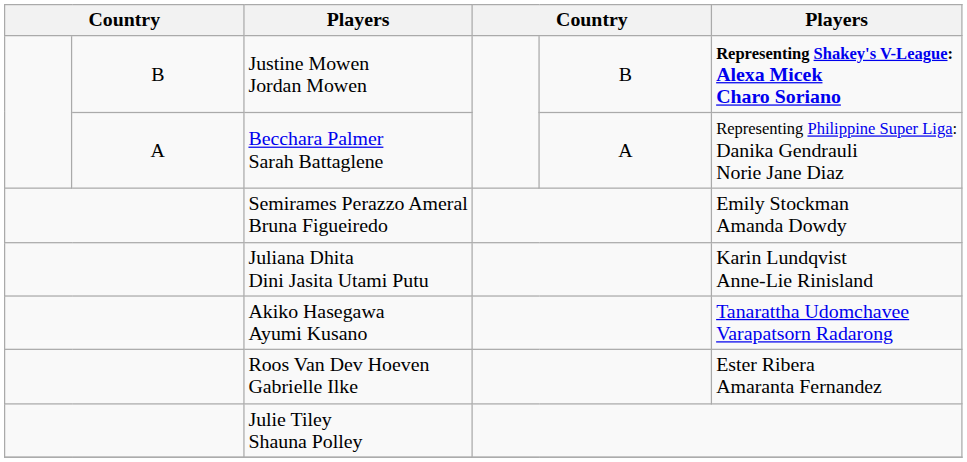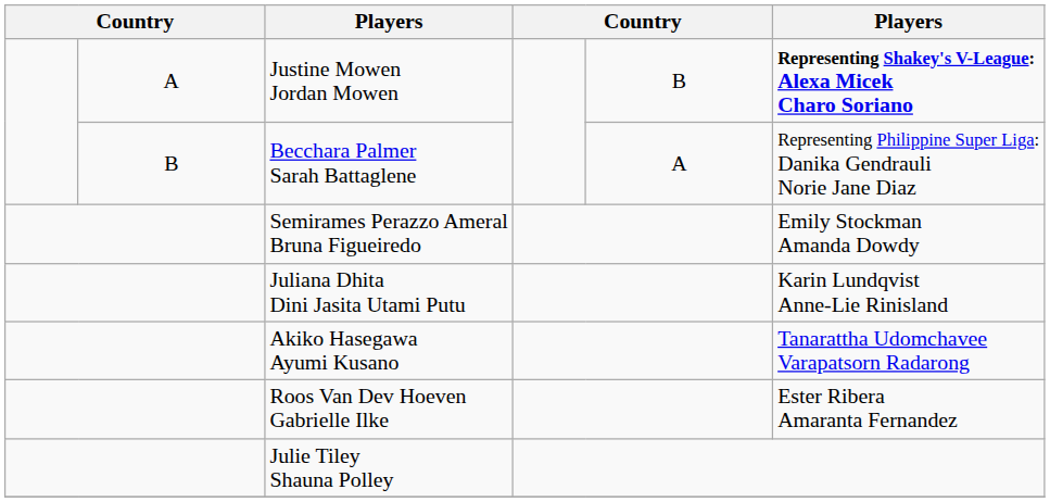 <table class="wikitable">
 <tr>
 <th width=25% colspan=2>Country</th>
 <th>Players</th>
 <th width=25% colspan=2>Country</th>
 <th>Players</th>
 </tr>
 <tr>
 <td rowspan=2></td>
-<td align="center">B</td>
+<td align="center">A</td>
 <td>Justine Mowen<br>Jordan Mowen</td>
 <td rowspan=2></td>
 <td align="center">B</td>
 <td><strong><small>Representing <a href='#'>Shakey's V-League</a>:</small><br><a href='#'>Alexa Micek</a><br><a href='#'>Charo Soriano</a></strong></td>
 </tr>
 <tr>
-<td align="center">A</td>
+<td align="center">B</td>
 <td><a href='#'>Becchara Palmer</a><br>Sarah Battaglene</td>
 <td align="center">A</td>
 <td><small>Representing <a href='#'>Philippine Super Liga</a>:</small><br>Danika Gendrauli<br>Norie Jane Diaz</td>
 </tr>
 <tr>
 <td colspan=2></td>
 <td>Semirames Perazzo Ameral<br>Bruna Figueiredo</td>
 <td colspan=2></td>
 <td>Emily Stockman<br>Amanda Dowdy</td>
 </tr>
 <tr>
 <td colspan=2></td>
 <td>Juliana Dhita<br>Dini Jasita Utami Putu</td>
 <td colspan=2></td>
 <td>Karin Lundqvist<br>Anne-Lie Rinisland</td>
 </tr>
 <tr>
 <td colspan=2></td>
 <td>Akiko Hasegawa<br>Ayumi Kusano</td>
 <td colspan=2></td>
 <td><a href='#'>Tanarattha Udomchavee</a><br><a href='#'>Varapatsorn Radarong</a></td>
 </tr>
 <tr>
 <td colspan=2></td>
 <td>Roos Van Dev Hoeven<br>Gabrielle Ilke</td>
 <td colspan=2></td>
 <td>Ester Ribera<br>Amaranta Fernandez</td>
 </tr>
 <tr>
 <td colspan=2></td>
 <td>Julie Tiley<br>Shauna Polley</td>
 <td colspan=3></td>
 </tr>
 <tr>
 </tr>
 </table>
